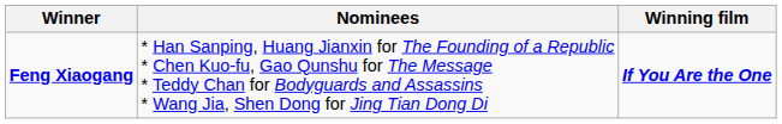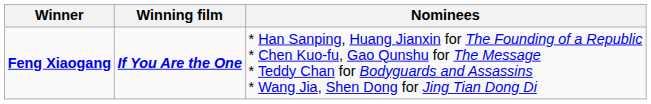 <table class="wikitable">
 <tr>
 <th>Winner</th>
+<th>Winning film</th>
 <th>Nominees</th>
-<th>Winning film</th>
 </tr>
 <tr>
 <td><strong><a href='#'>Feng Xiaogang</a></strong></td>
+<td><strong><em><a href='#'>If You Are the One</a></em></strong></td>
 <td>* <a href='#'>Han Sanping</a>, <a href='#'>Huang Jianxin</a> for <em><a href='#'>The Founding of a Republic</a></em><br> * <a href='#'>Chen Kuo-fu</a>, <a href='#'>Gao Qunshu</a> for <em><a href='#'>The Message</a></em><br> * <a href='#'>Teddy Chan</a> for <em><a href='#'>Bodyguards and Assassins</a></em><br> * <a href='#'>Wang Jia</a>, <a href='#'>Shen Dong</a> for <em><a href='#'>Jing Tian Dong Di</a></em></td>
-<td><strong><em><a href='#'>If You Are the One</a></em></strong></td>
 </tr>
 </table>
